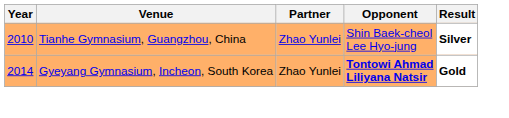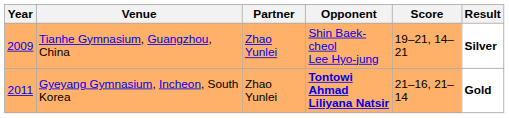 <table class="sortable wikitable" style="font-size: 90%;">
 <tr>
 <th>Year</th>
 <th>Venue</th>
 <th>Partner</th>
 <th>Opponent</th>
+<th>Score</th>
 <th>Result</th>
 </tr>
 <tr style="background:#FFB069">
-<td align="center"><a href='#'>2010</a></td>
+<td align="center"><a href='#'>2009</a></td>
 <td align="left"><a href='#'>Tianhe Gymnasium</a>, <a href='#'>Guangzhou</a>, China</td>
 <td align="left"> <a href='#'>Zhao Yunlei</a></td>
 <td align="left"> <a href='#'>Shin Baek-cheol</a><br> <a href='#'>Lee Hyo-jung</a></td>
+<td align="left">19–21, 14–21</td>
 <td style="text-align:left; background:white"> <strong>Silver</strong></td>
 </tr>
 <tr style="background:#FFB069">
-<td align="center"><a href='#'>2014</a></td>
+<td align="center"><a href='#'>2011</a></td>
 <td align="left"><a href='#'>Gyeyang Gymnasium</a>, <a href='#'>Incheon</a>, South Korea</td>
 <td align="left"> Zhao Yunlei</td>
 <td align="left"><strong> <a href='#'>Tontowi Ahmad</a><br> <a href='#'>Liliyana Natsir</a></strong></td>
+<td align="left">21–16, 21–14</td>
 <td style="text-align:left; background:white"> <strong>Gold</strong></td>
 </tr>
 </table>
